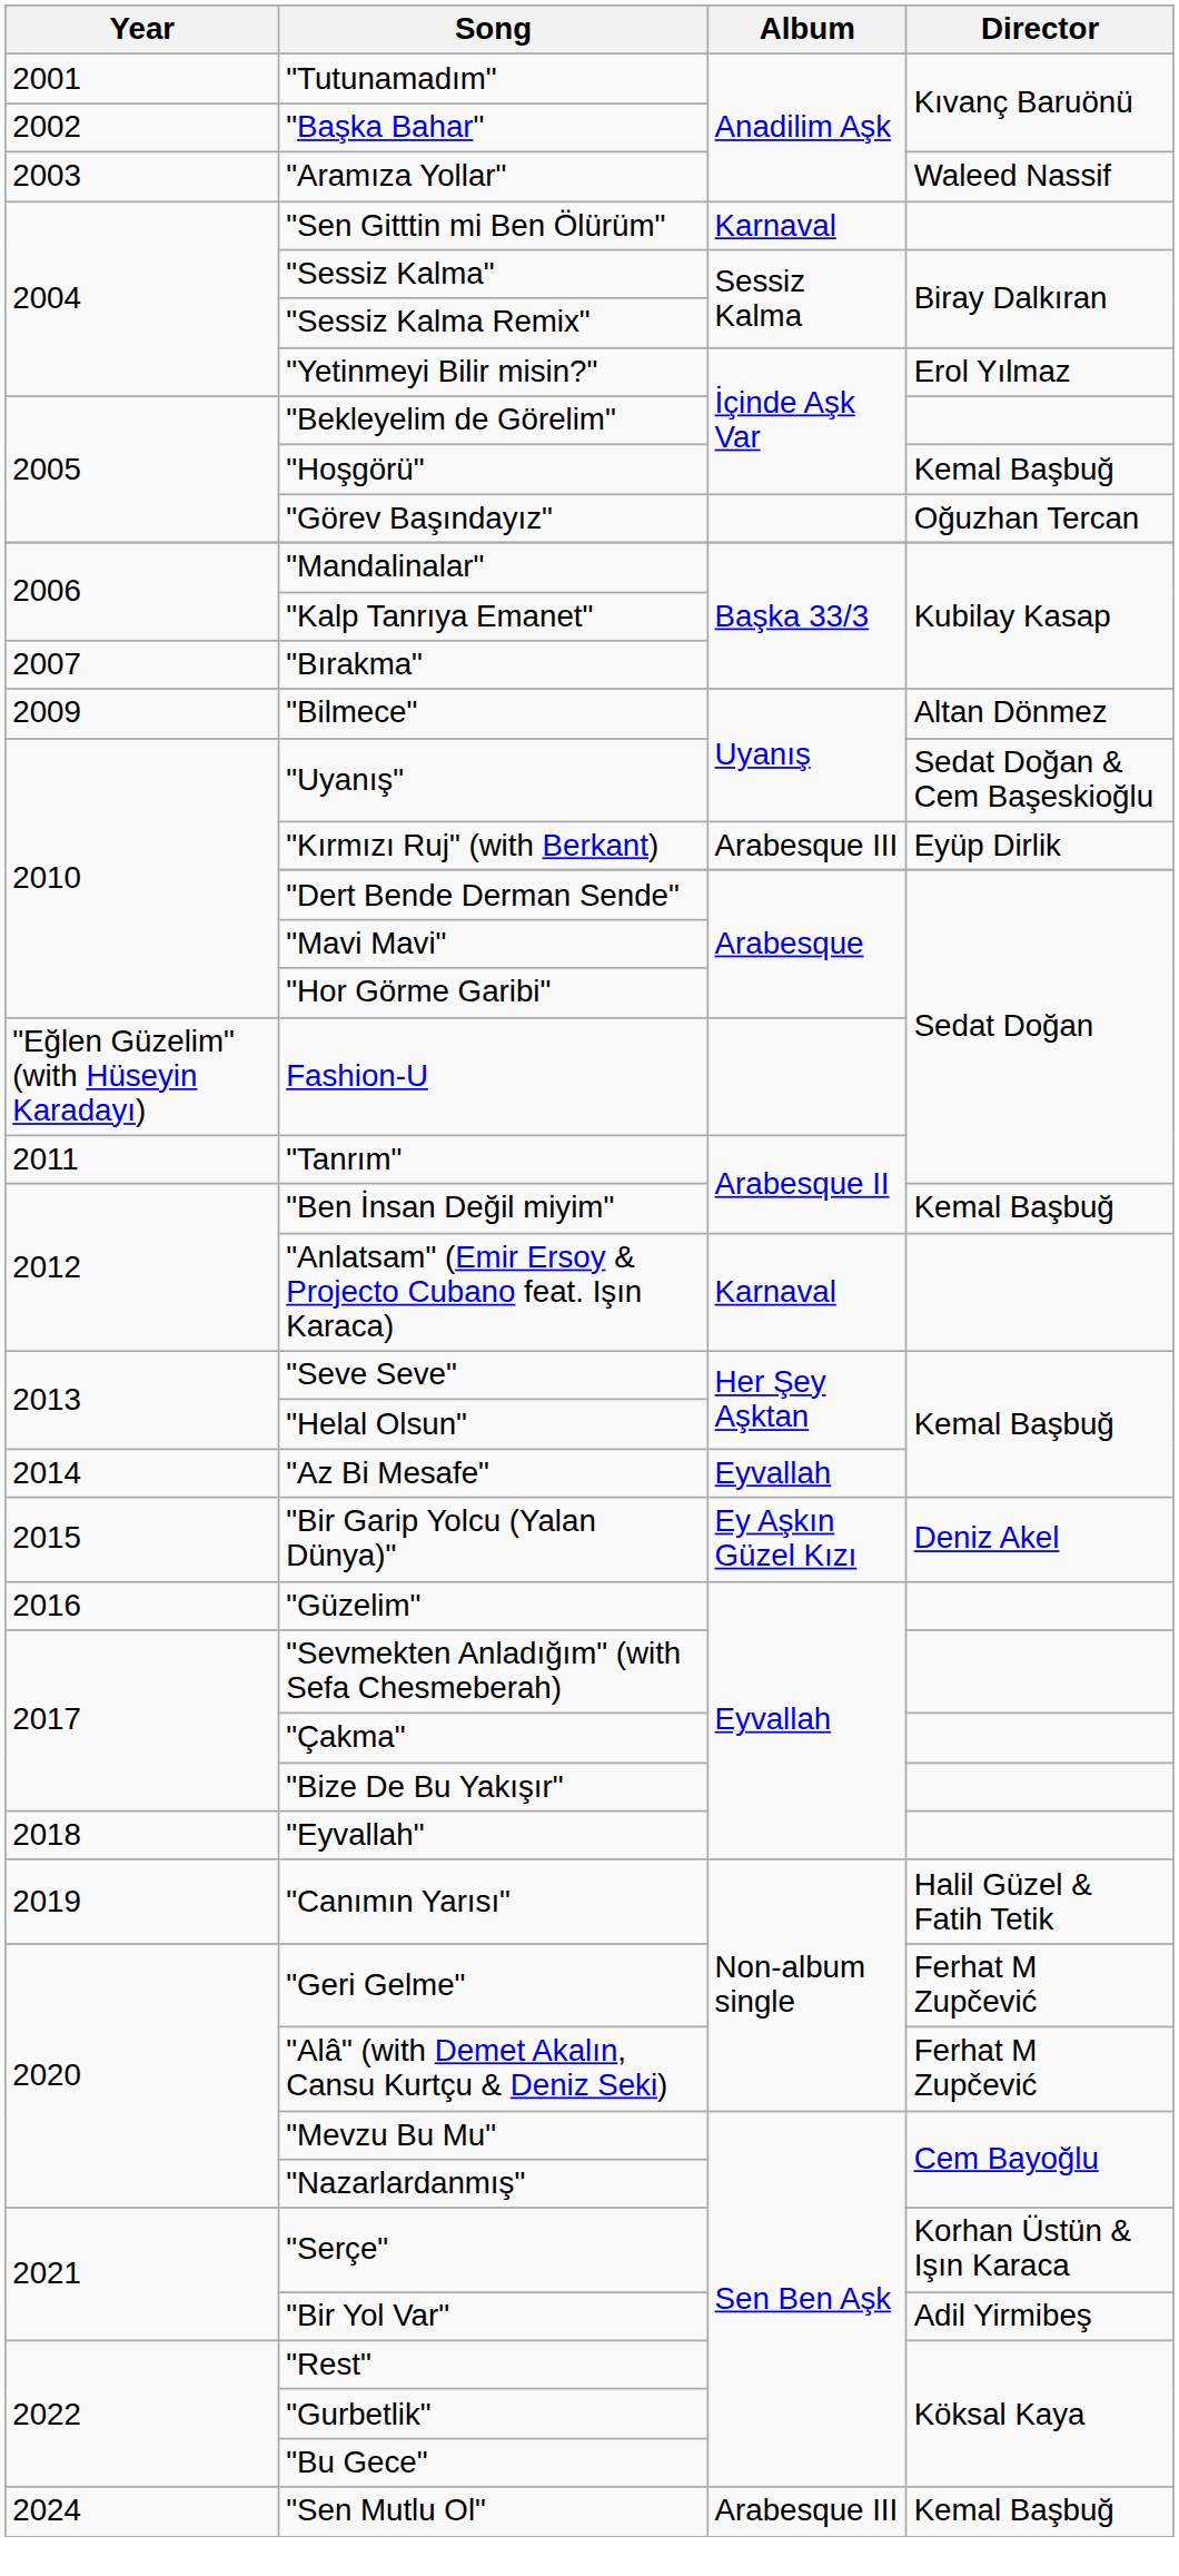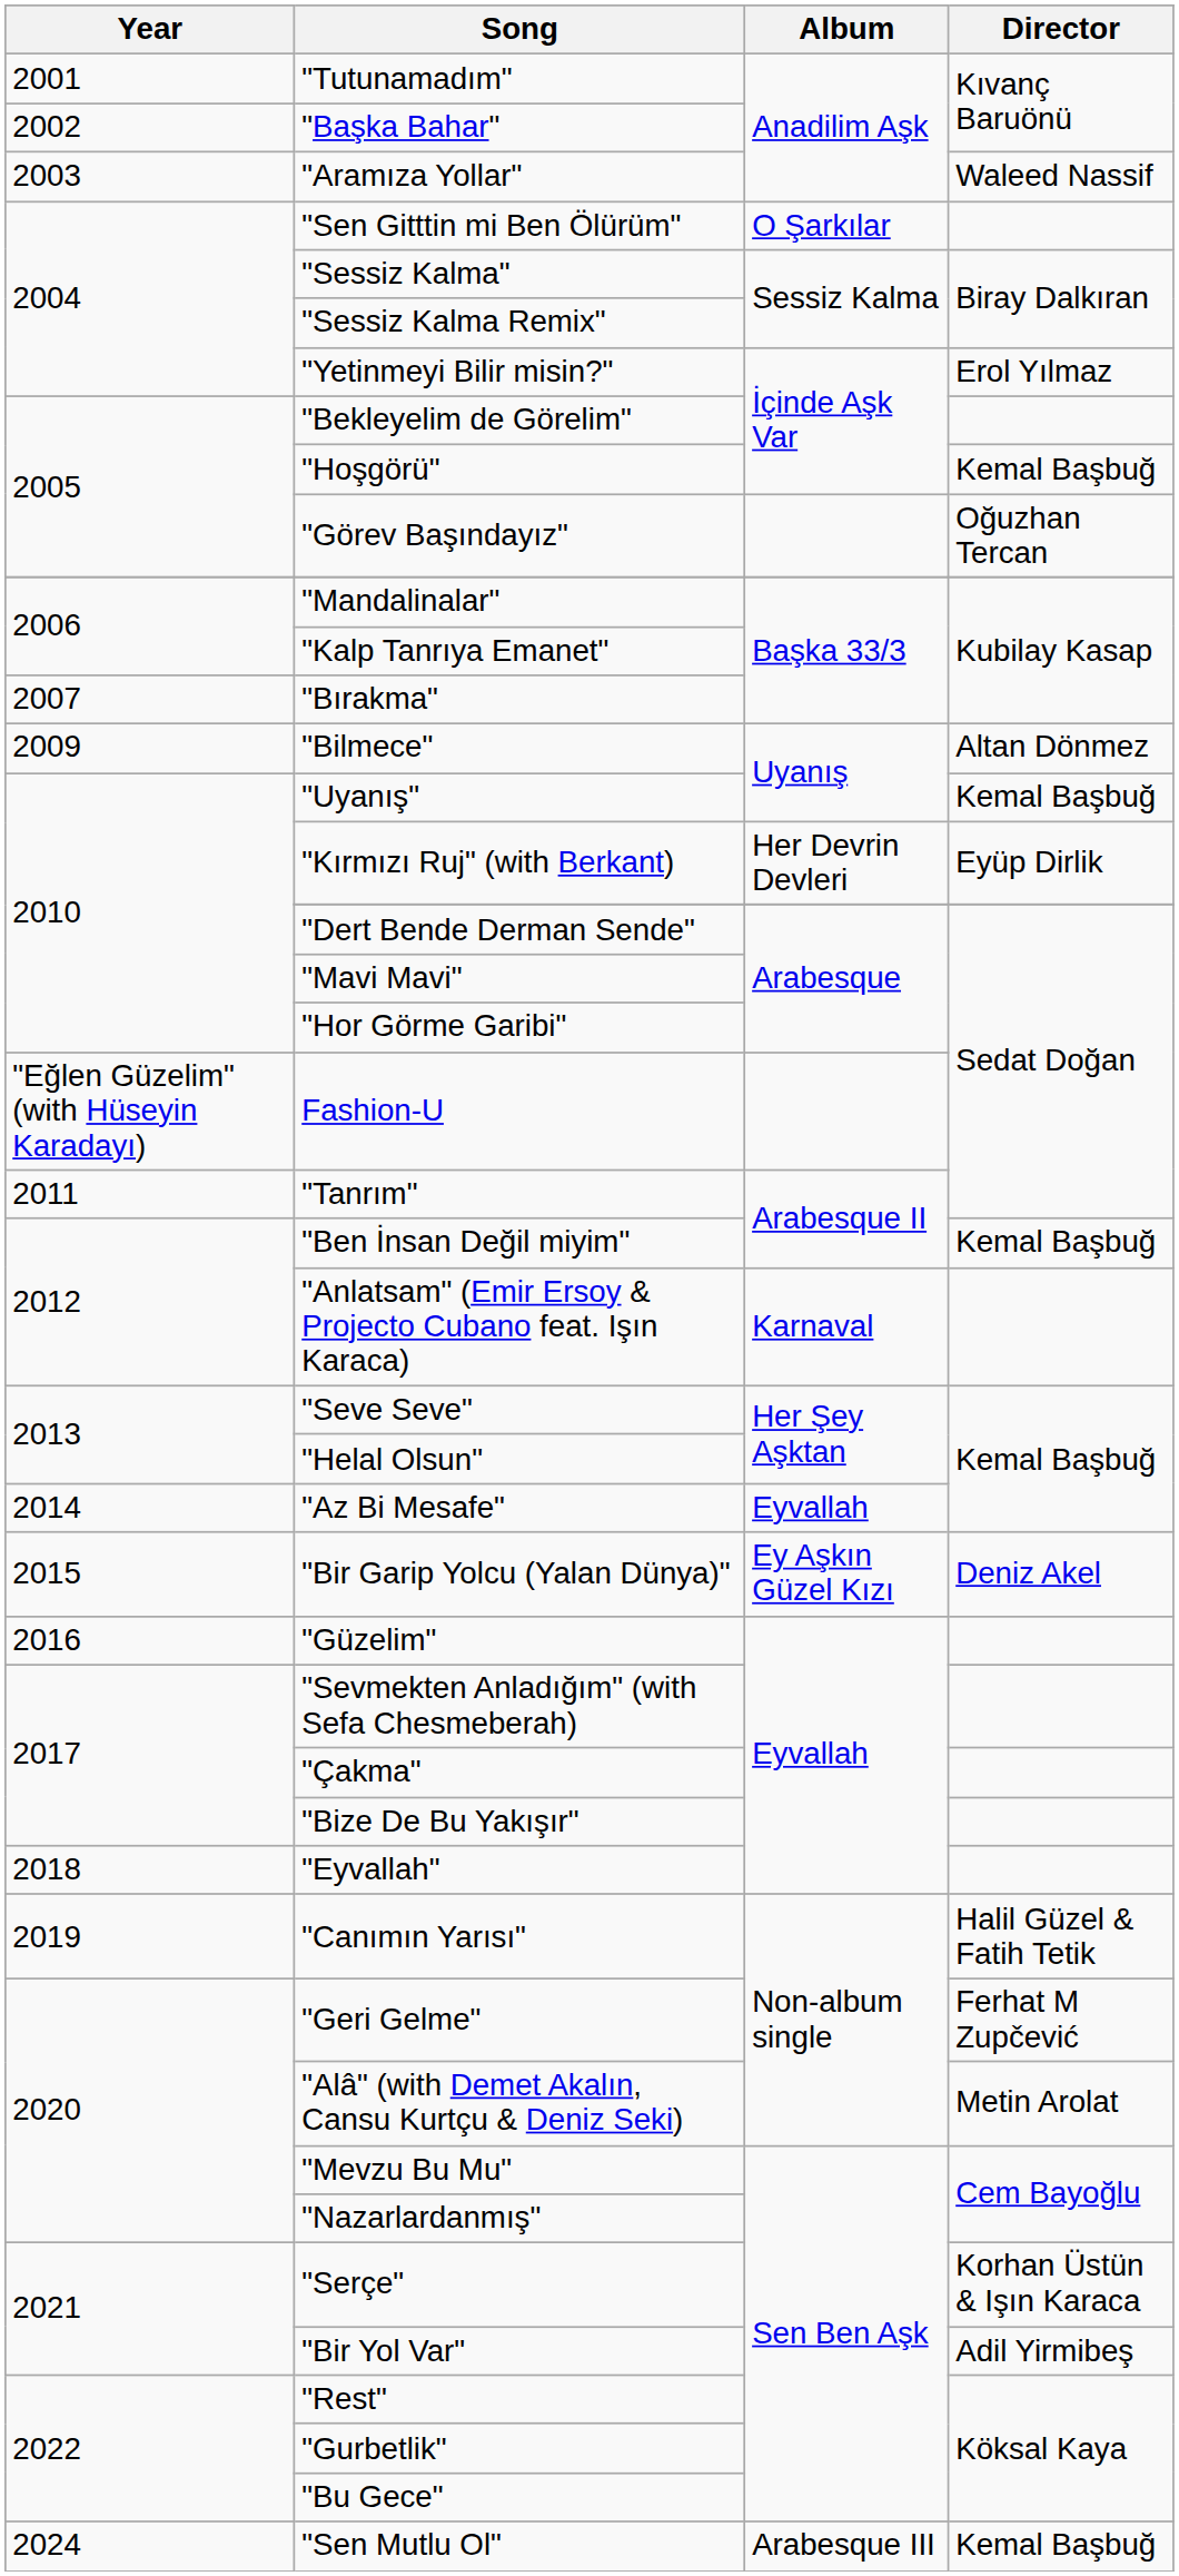 <table class="wikitable">
 <tr>
 <th>Year</th>
 <th>Song</th>
 <th>Album</th>
 <th>Director</th>
 </tr>
 <tr>
 <td>2001</td>
 <td>"Tutunamadım"</td>
 <td rowspan="3"><a href='#'>Anadilim Aşk</a></td>
 <td rowspan="2">Kıvanç Baruönü</td>
 </tr>
 <tr>
 <td>2002</td>
 <td>"<a href='#'>Başka Bahar</a>"</td>
 </tr>
 <tr>
 <td>2003</td>
 <td>"Aramıza Yollar"</td>
 <td>Waleed Nassif</td>
 </tr>
 <tr>
 <td rowspan="4">2004</td>
 <td>"Sen Gitttin mi Ben Ölürüm"</td>
-<td><a href='#'>Karnaval</a></td>
+<td><a href='#'>O Şarkılar</a></td>
 <td></td>
 </tr>
 <tr>
 <td>"Sessiz Kalma"</td>
 <td rowspan="2">Sessiz Kalma</td>
 <td rowspan="2">Biray Dalkıran</td>
 </tr>
 <tr>
 <td>"Sessiz Kalma Remix"</td>
 </tr>
 <tr>
 <td>"Yetinmeyi Bilir misin?"</td>
 <td rowspan="3"><a href='#'>İçinde Aşk Var</a></td>
 <td>Erol Yılmaz</td>
 </tr>
 <tr>
 <td rowspan="3">2005</td>
 <td>"Bekleyelim de Görelim"</td>
 <td></td>
 </tr>
 <tr>
 <td>"Hoşgörü"</td>
 <td>Kemal Başbuğ</td>
 </tr>
 <tr>
 <td>"Görev Başındayız"</td>
 <td></td>
 <td>Oğuzhan Tercan</td>
 </tr>
 <tr>
 </tr>
 <tr>
 <td rowspan="2">2006</td>
 <td>"Mandalinalar"</td>
 <td rowspan="3"><a href='#'>Başka 33/3</a></td>
 <td rowspan="3">Kubilay Kasap</td>
 </tr>
 <tr>
 <td>"Kalp Tanrıya Emanet"</td>
 </tr>
 <tr>
 <td>2007</td>
 <td>"Bırakma"</td>
 </tr>
 <tr>
 <td>2009</td>
 <td>"Bilmece"</td>
 <td rowspan="2"><a href='#'>Uyanış</a></td>
 <td>Altan Dönmez</td>
 </tr>
 <tr>
 <td rowspan="6">2010</td>
 <td>"Uyanış"</td>
-<td>Sedat Doğan & Cem Başeskioğlu</td>
+<td>Kemal Başbuğ </td>
 </tr>
 <tr>
 <td>"Kırmızı Ruj" (with <a href='#'>Berkant</a>)</td>
-<td>Arabesque III</td>
+<td>Her Devrin Devleri</td>
 <td>Eyüp Dirlik</td>
 </tr>
 <tr>
 </tr>
 <tr>
 <td>"Dert Bende Derman Sende"</td>
 <td rowspan="3"><a href='#'>Arabesque</a></td>
 <td rowspan="5">Sedat Doğan</td>
 </tr>
 <tr>
 <td>"Mavi Mavi"</td>
 </tr>
 <tr>
 <td>"Hor Görme Garibi"</td>
 </tr>
 <tr>
 <td>"Eğlen Güzelim" (with <a href='#'>Hüseyin Karadayı</a>)</td>
 <td><a href='#'>Fashion-U</a></td>
 </tr>
 <tr>
 <td>2011</td>
 <td>"Tanrım"</td>
 <td rowspan="2"><a href='#'>Arabesque II</a></td>
 </tr>
 <tr>
 <td rowspan="2">2012</td>
 <td>"Ben İnsan Değil miyim"</td>
 <td>Kemal Başbuğ </td>
 </tr>
 <tr>
 <td>"Anlatsam" (<a href='#'>Emir Ersoy</a> & <a href='#'>Projecto Cubano</a> feat. Işın Karaca)</td>
 <td><a href='#'>Karnaval</a></td>
 <td></td>
 </tr>
 <tr>
 <td rowspan="2">2013</td>
 <td>"Seve Seve"</td>
 <td rowspan="2"><a href='#'>Her Şey Aşktan</a></td>
 <td rowspan="3">Kemal Başbuğ </td>
 </tr>
 <tr>
 <td>"Helal Olsun"</td>
 </tr>
 <tr>
 <td>2014</td>
 <td>"Az Bi Mesafe"</td>
 <td><a href='#'>Eyvallah</a></td>
 </tr>
 <tr>
 <td>2015</td>
 <td>"Bir Garip Yolcu (Yalan Dünya)"</td>
 <td><a href='#'>Ey Aşkın Güzel Kızı</a></td>
 <td><a href='#'>Deniz Akel</a></td>
 </tr>
 <tr>
 <td>2016</td>
 <td>"Güzelim"</td>
 <td rowspan="5"><a href='#'>Eyvallah</a></td>
 <td></td>
 </tr>
 <tr>
 <td rowspan="3">2017</td>
 <td>"Sevmekten Anladığım" (with Sefa Chesmeberah)</td>
 <td></td>
 </tr>
 <tr>
 <td>"Çakma"</td>
 <td></td>
 </tr>
 <tr>
 <td>"Bize De Bu Yakışır"</td>
 <td></td>
 </tr>
 <tr>
 <td>2018</td>
 <td>"Eyvallah"</td>
 <td></td>
 </tr>
 <tr>
 <td>2019</td>
 <td>"Canımın Yarısı"</td>
 <td rowspan="3">Non-album single</td>
 <td>Halil Güzel & Fatih Tetik</td>
 </tr>
 <tr>
 <td rowspan="4">2020</td>
 <td>"Geri Gelme"</td>
 <td>Ferhat M Zupčević</td>
 </tr>
 <tr>
 <td>"Alâ" (with <a href='#'>Demet Akalın</a>, Cansu Kurtçu & <a href='#'>Deniz Seki</a>)</td>
-<td>Ferhat M Zupčević</td>
+<td>Metin Arolat</td>
 </tr>
 <tr>
 <td>"Mevzu Bu Mu"</td>
 <td rowspan="7"><a href='#'>Sen Ben Aşk</a></td>
 <td rowspan="2"><a href='#'>Cem Bayoğlu</a></td>
 </tr>
 <tr>
 <td>"Nazarlardanmış"</td>
 </tr>
 <tr>
 <td rowspan="2">2021</td>
 <td>"Serçe"</td>
 <td>Korhan Üstün & Işın Karaca</td>
 </tr>
 <tr>
 <td>"Bir Yol Var"</td>
 <td>Adil Yirmibeş</td>
 </tr>
 <tr>
 <td rowspan="3">2022</td>
 <td>"Rest"</td>
 <td rowspan="3">Köksal Kaya</td>
 </tr>
 <tr>
 <td>"Gurbetlik"</td>
 </tr>
 <tr>
 <td>"Bu Gece"</td>
 </tr>
 <tr>
 <td>2024</td>
 <td>"Sen Mutlu Ol"</td>
 <td>Arabesque III</td>
 <td>Kemal Başbuğ</td>
 </tr>
 </table>
